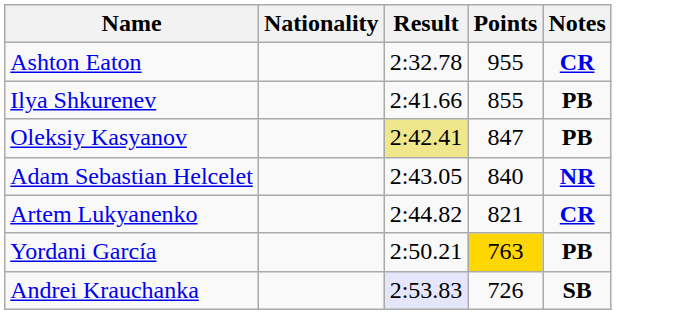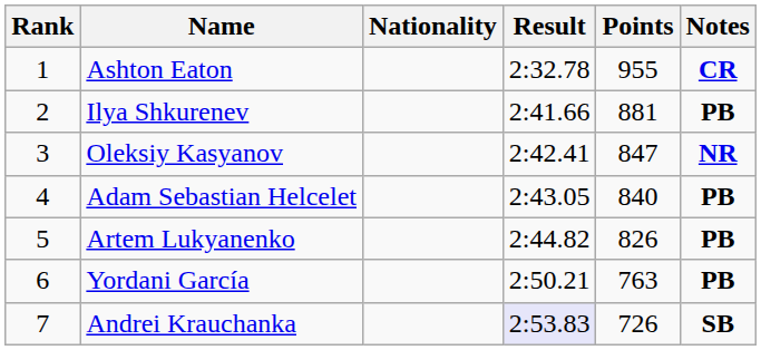 <table class="wikitable sortable" style="text-align:center">
 <tr>
+<th>Rank</th>
 <th>Name</th>
 <th>Nationality</th>
 <th>Result</th>
 <th>Points</th>
 <th>Notes</th>
 </tr>
 <tr>
+<td>1</td>
 <td align=left><a href='#'>Ashton Eaton</a></td>
 <td align=left></td>
 <td>2:32.78</td>
 <td>955</td>
 <td><strong><a href='#'>CR</a></strong></td>
 </tr>
 <tr>
+<td>2</td>
 <td align=left><a href='#'>Ilya Shkurenev</a></td>
 <td align=left></td>
 <td>2:41.66</td>
-<td>855</td>
+<td>881</td>
 <td><strong>PB</strong></td>
 </tr>
 <tr>
+<td>3</td>
 <td align=left><a href='#'>Oleksiy Kasyanov</a></td>
 <td align=left></td>
-<td style="background: khaki;">2:42.41</td>
+<td>2:42.41</td>
 <td>847</td>
-<td><strong>PB</strong></td>
+<td><strong><a href='#'>NR</a></strong></td>
 </tr>
 <tr>
+<td>4</td>
 <td align=left><a href='#'>Adam Sebastian Helcelet</a></td>
 <td align=left></td>
 <td>2:43.05</td>
 <td>840</td>
-<td><strong><a href='#'>NR</a></strong></td>
+<td><strong>PB</strong></td>
 </tr>
 <tr>
+<td>5</td>
 <td align=left><a href='#'>Artem Lukyanenko</a></td>
 <td align=left></td>
 <td>2:44.82</td>
-<td>821</td>
-<td><strong><a href='#'>CR</a></strong></td>
+<td>826</td>
+<td><strong>PB</strong></td>
 </tr>
 <tr>
+<td>6</td>
 <td align=left><a href='#'>Yordani García</a></td>
 <td align=left></td>
 <td>2:50.21</td>
-<td style="background: gold;">763</td>
+<td>763</td>
 <td><strong>PB</strong></td>
 </tr>
 <tr>
+<td>7</td>
 <td align=left><a href='#'>Andrei Krauchanka</a></td>
 <td align=left></td>
 <td style="background: lavender;">2:53.83</td>
 <td>726</td>
 <td><strong>SB</strong></td>
 </tr>
 </table>
